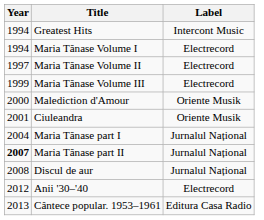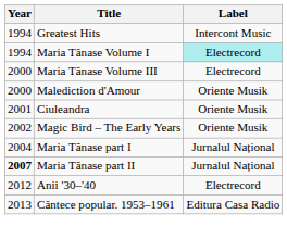 <table class="wikitable">
 <tr>
 <th>Year</th>
 <th>Title</th>
 <th>Label</th>
 </tr>
 <tr>
 <td align="left" valign="top">1994</td>
 <td align="left" valign="top">Greatest Hits</td>
 <td align="center" valign="top">Intercont Music</td>
 </tr>
 <tr>
 <td align="left" valign="top">1994</td>
 <td align="left" valign="top">Maria Tănase Volume I</td>
-<td align="center" valign="top">Electrecord</td>
+<td align="center" valign="top" style="background: paleturquoise;">Electrecord</td>
 </tr>
 <tr>
-<td align="left" valign="top">1997</td>
-<td align="left" valign="top">Maria Tănase Volume II</td>
-<td align="center" valign="top">Electrecord</td>
-</tr>
-<tr>
-<td align="left" valign="top">1999</td>
+<td align="left" valign="top">2000</td>
 <td align="left" valign="top">Maria Tănase Volume III</td>
 <td align="center" valign="top">Electrecord</td>
 </tr>
 <tr>
 <td align="left" valign="top">2000</td>
 <td align="left" valign="top">Malediction d'Amour</td>
 <td align="center" valign="top">Oriente Musik</td>
 </tr>
 <tr>
 <td align="left" valign="top">2001</td>
 <td align="left" valign="top">Ciuleandra</td>
 <td align="center" valign="top">Oriente Musik</td>
 </tr>
 <tr>
+<td align="left" valign="top">2002</td>
+<td align="left" valign="top">Magic Bird – The Early Years</td>
+<td align="center" valign="top">Oriente Musik</td>
+</tr>
+<tr>
 <td align="left" valign="top">2004</td>
 <td align="left" valign="top">Maria Tănase part I</td>
 <td align="center" valign="top">Jurnalul Național</td>
 </tr>
 <tr>
 <td align="left" valign="top"><strong>2007</strong></td>
 <td align="left" valign="top">Maria Tănase part II</td>
-<td align="center" valign="top">Jurnalul Național</td>
-</tr>
-<tr>
-<td align="left" valign="top">2008</td>
-<td align="left" valign="top">Discul de aur</td>
 <td align="center" valign="top">Jurnalul Național</td>
 </tr>
 <tr>
 <td align="left" valign="top">2012</td>
 <td align="left" valign="top">Anii '30–'40</td>
 <td align="center" valign="top">Electrecord</td>
 </tr>
 <tr>
 <td align="left" valign="top">2013</td>
 <td align="left" valign="top">Cântece popular. 1953–1961</td>
 <td align="center" valign="top">Editura Casa Radio</td>
 </tr>
 </table>
